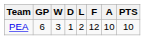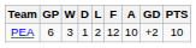 <table class="wikitable" style="text-align:center;">
 <tr>
 <th>Team</th>
 <th>GP</th>
 <th>W</th>
 <th>D</th>
 <th>L</th>
 <th>F</th>
 <th>A</th>
+<th>GD</th>
 <th>PTS</th>
 </tr>
 <tr style="">
 <td><a href='#'>PEA</a></td>
 <td>6</td>
 <td>3</td>
 <td>1</td>
 <td>2</td>
 <td>12</td>
 <td>10</td>
+<td>+2</td>
 <td>10</td>
 </tr>
 </table>
